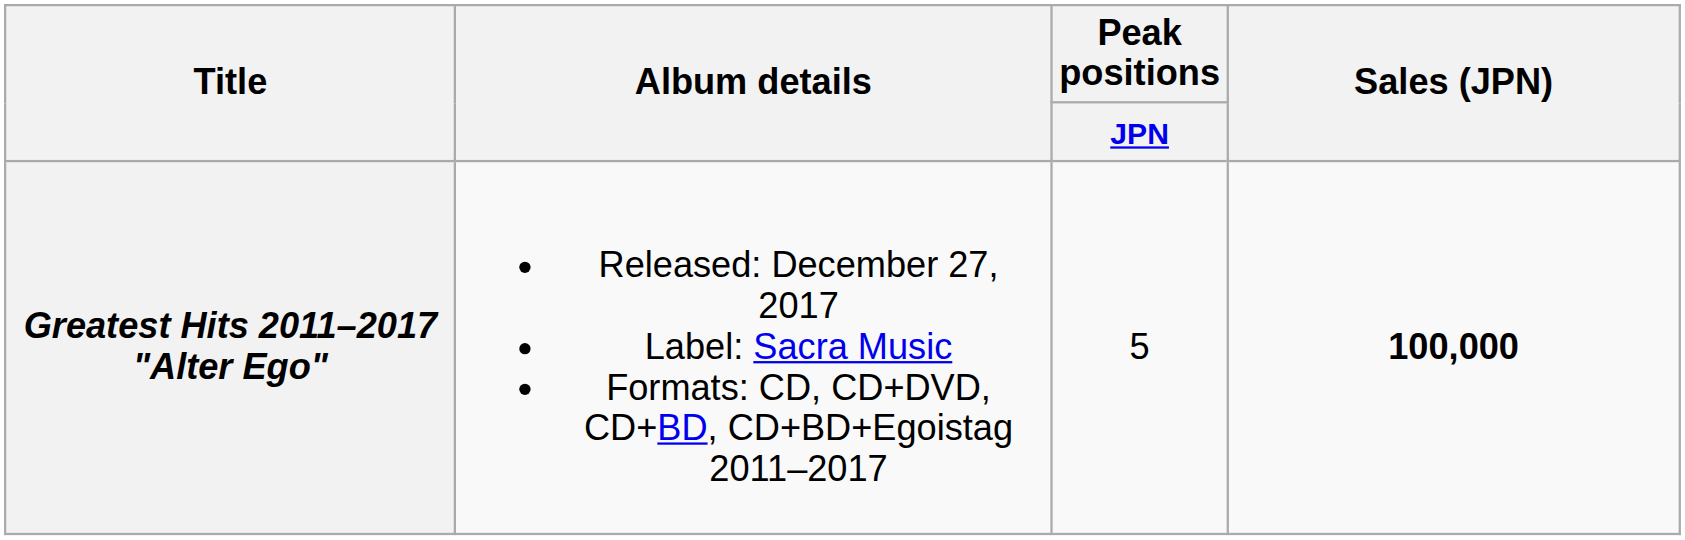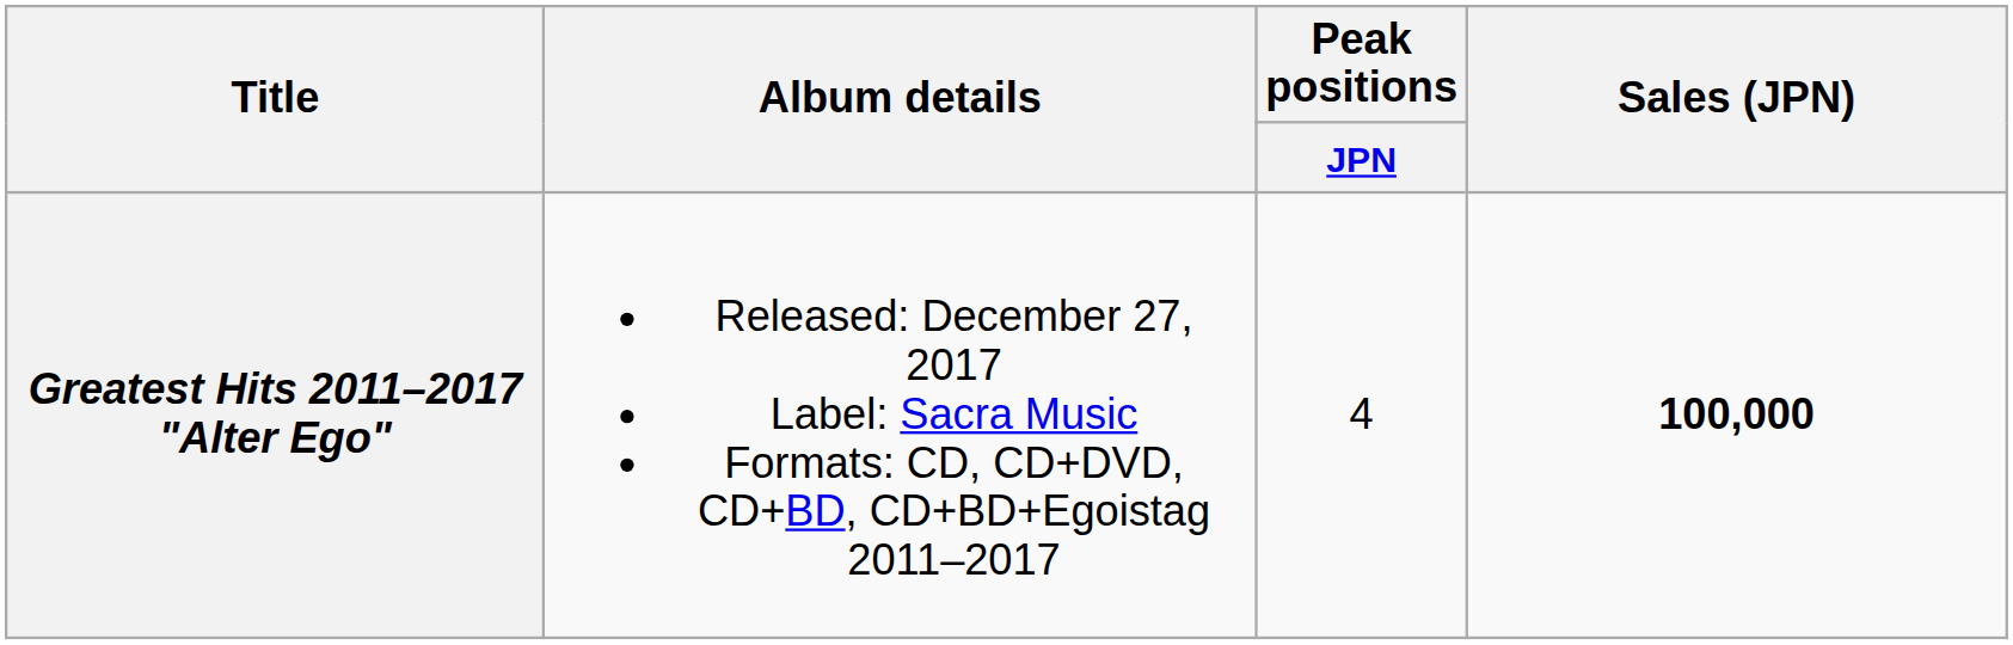 <table class="wikitable plainrowheaders" style="text-align:center;">
 <tr>
 <th style="width:12em;" rowspan="2">Title</th>
 <th style="width:16em;" rowspan="2">Album details</th>
 <th colspan="1">Peak positions</th>
 <th style="width:12em;" rowspan="2">Sales (JPN)</th>
 </tr>
 <tr>
 <th style="width:2.5em;"><small><a href='#'>JPN</a></small><br></th>
 </tr>
 <tr>
 <th scope="row"><em>Greatest Hits 2011–2017 "Alter Ego"</em></th>
 <td><br><ul><li>Released: December 27, 2017 </li><li>Label: <a href='#'>Sacra Music</a></li><li>Formats: CD, CD+DVD, CD+<a href='#'>BD</a>, CD+BD+Egoistag 2011–2017</li></ul></td>
-<td>5</td>
+<td>4</td>
 <td><strong>100,000</strong></td>
 </tr>
 </table>
